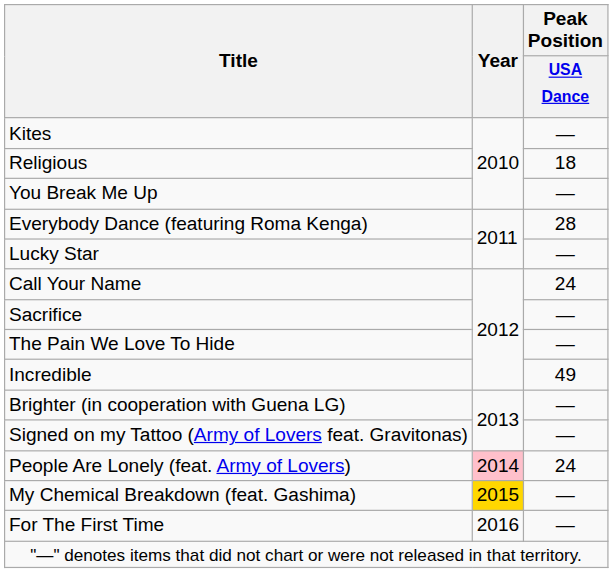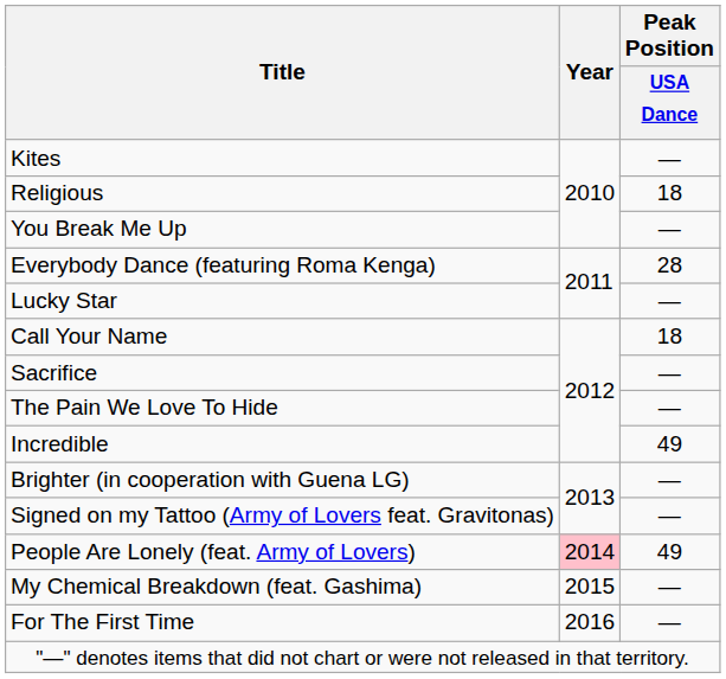 <table class="wikitable">
 <tr>
 <th rowspan="2">Title</th>
 <th rowspan="2">Year</th>
 <th colspan="1">Peak Position</th>
 </tr>
 <tr>
 <th width="14"><sup><a href='#'>USA Dance</a></sup></th>
 </tr>
 <tr>
 <td>Kites</td>
 <td rowspan="3">2010</td>
 <td align="center">—</td>
 </tr>
 <tr>
 <td>Religious</td>
 <td align="center">18</td>
 </tr>
 <tr>
 <td>You Break Me Up</td>
 <td align="center">—</td>
 </tr>
 <tr>
 <td>Everybody Dance (featuring Roma Kenga)</td>
 <td rowspan="2">2011</td>
 <td align="center">28</td>
 </tr>
 <tr>
 <td>Lucky Star</td>
 <td align="center">—</td>
 </tr>
 <tr>
 <td>Call Your Name</td>
 <td rowspan="4">2012</td>
-<td align="center">24</td>
+<td align="center">18</td>
 </tr>
 <tr>
 <td>Sacrifice</td>
 <td align="center">—</td>
 </tr>
 <tr>
 <td>The Pain We Love To Hide</td>
 <td align="center">—</td>
 </tr>
 <tr>
 <td>Incredible</td>
 <td align="center">49</td>
 </tr>
 <tr>
 <td>Brighter (in cooperation with Guena LG)</td>
 <td rowspan="2">2013</td>
 <td align="center">—</td>
 </tr>
 <tr>
 <td>Signed on my Tattoo (<a href='#'>Army of Lovers</a> feat. Gravitonas)</td>
 <td align="center">—</td>
 </tr>
 <tr>
 <td>People Are Lonely (feat. <a href='#'>Army of Lovers</a>)</td>
 <td style="background: pink;">2014</td>
-<td align="center">24</td>
+<td align="center">49</td>
 </tr>
 <tr>
 <td>My Chemical Breakdown (feat. Gashima)</td>
-<td style="background: gold;">2015</td>
+<td>2015</td>
 <td align="center">—</td>
 </tr>
 <tr>
 <td>For The First Time</td>
 <td>2016</td>
 <td align="center">—</td>
 </tr>
 <tr>
 <td align="center" colspan="15" style="font-size:90%">"—" denotes items that did not chart or were not released in that territory.</td>
 </tr>
 </table>
